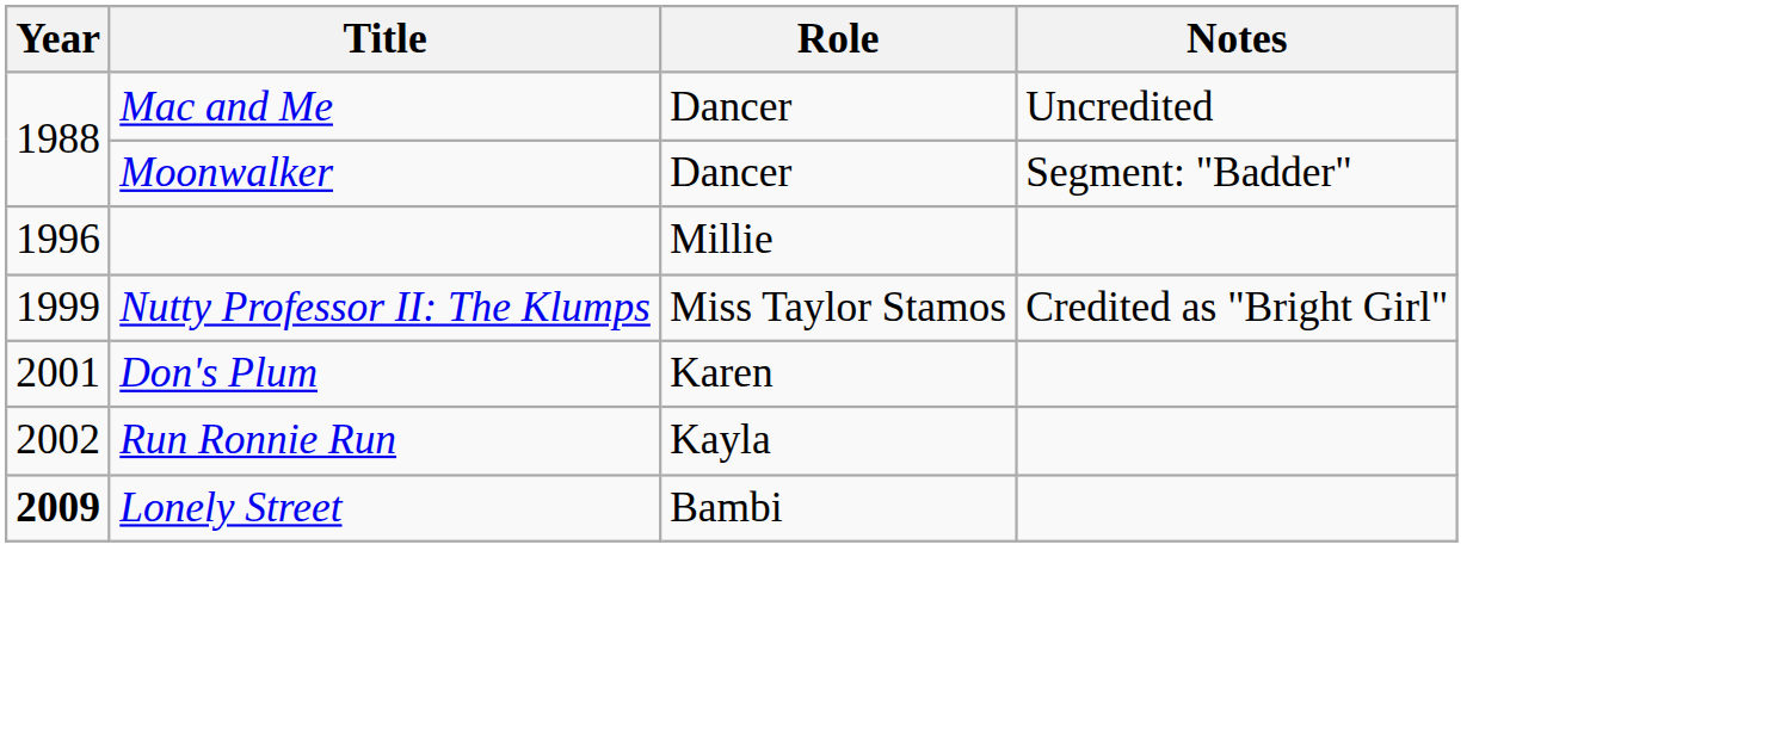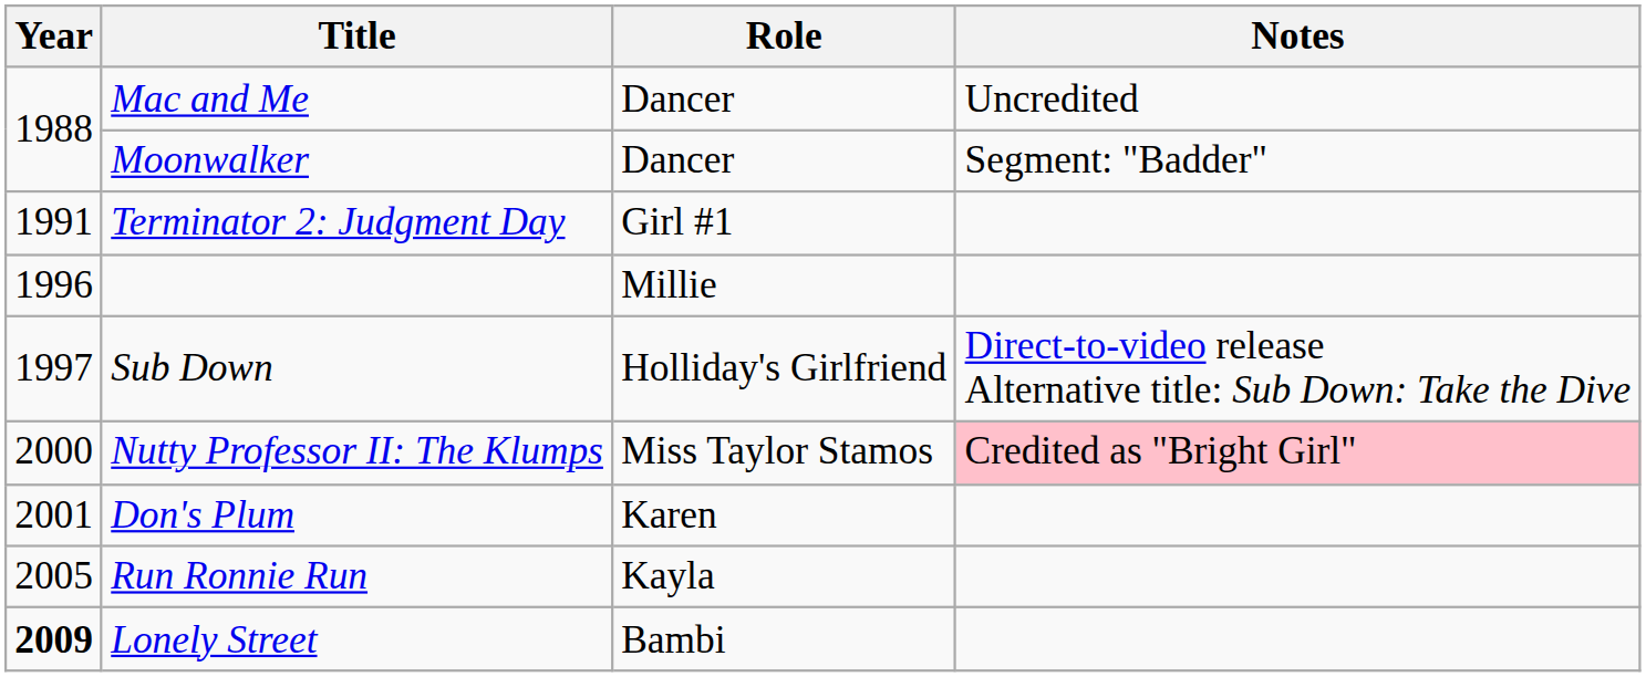 <table class="wikitable sortable">
 <tr>
 <th>Year</th>
 <th>Title</th>
 <th>Role</th>
 <th class="unsortable">Notes</th>
 </tr>
 <tr>
 <td rowspan=2>1988</td>
 <td><em><a href='#'>Mac and Me</a></em></td>
 <td>Dancer</td>
 <td>Uncredited</td>
 </tr>
 <tr>
 <td><em><a href='#'>Moonwalker</a></em></td>
 <td>Dancer</td>
 <td>Segment: "Badder"</td>
 </tr>
 <tr>
+<td>1991</td>
+<td><em><a href='#'>Terminator 2: Judgment Day</a></em></td>
+<td>Girl #1</td>
+<td></td>
+</tr>
+<tr>
 <td>1996</td>
 <td><em></em></td>
 <td>Millie</td>
 <td></td>
 </tr>
 <tr>
-<td>1999</td>
+<td>1997</td>
+<td><em>Sub Down</em></td>
+<td>Holliday's Girlfriend</td>
+<td><a href='#'>Direct-to-video</a> release<br>Alternative title: <em>Sub Down: Take the Dive</em></td>
+</tr>
+<tr>
+<td>2000</td>
 <td><em><a href='#'>Nutty Professor II: The Klumps</a></em></td>
 <td>Miss Taylor Stamos</td>
-<td>Credited as "Bright Girl"</td>
+<td style="background: pink;">Credited as "Bright Girl"</td>
 </tr>
 <tr>
 <td>2001</td>
 <td><em><a href='#'>Don's Plum</a></em></td>
 <td>Karen</td>
 <td></td>
 </tr>
 <tr>
-<td>2002</td>
+<td>2005</td>
 <td><em><a href='#'>Run Ronnie Run</a></em></td>
 <td>Kayla</td>
 <td></td>
 </tr>
 <tr>
 <td><strong>2009</strong></td>
 <td><em><a href='#'>Lonely Street</a></em></td>
 <td>Bambi</td>
 <td></td>
 </tr>
 </table>
